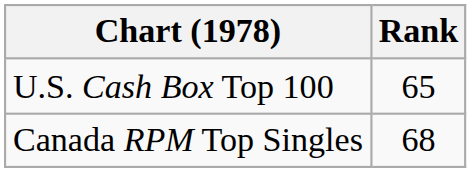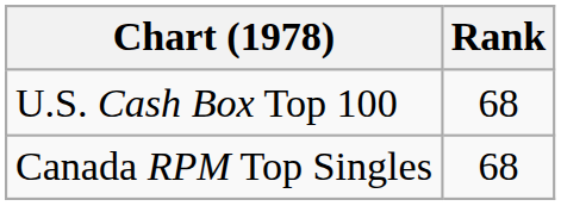 <table class="wikitable">
 <tr>
 <th align="left">Chart (1978)</th>
 <th style="text-align:center;">Rank</th>
 </tr>
 <tr>
 <td>U.S. <em>Cash Box</em> Top 100</td>
-<td style="text-align:center;">65</td>
+<td style="text-align:center;">68</td>
 </tr>
 <tr>
 <td>Canada <em>RPM</em> Top Singles</td>
 <td style="text-align:center;">68</td>
 </tr>
 </table>
